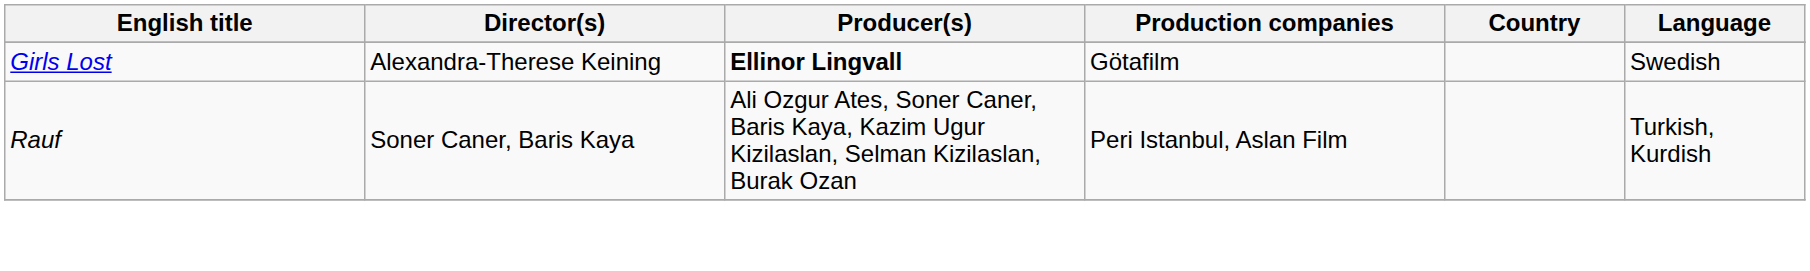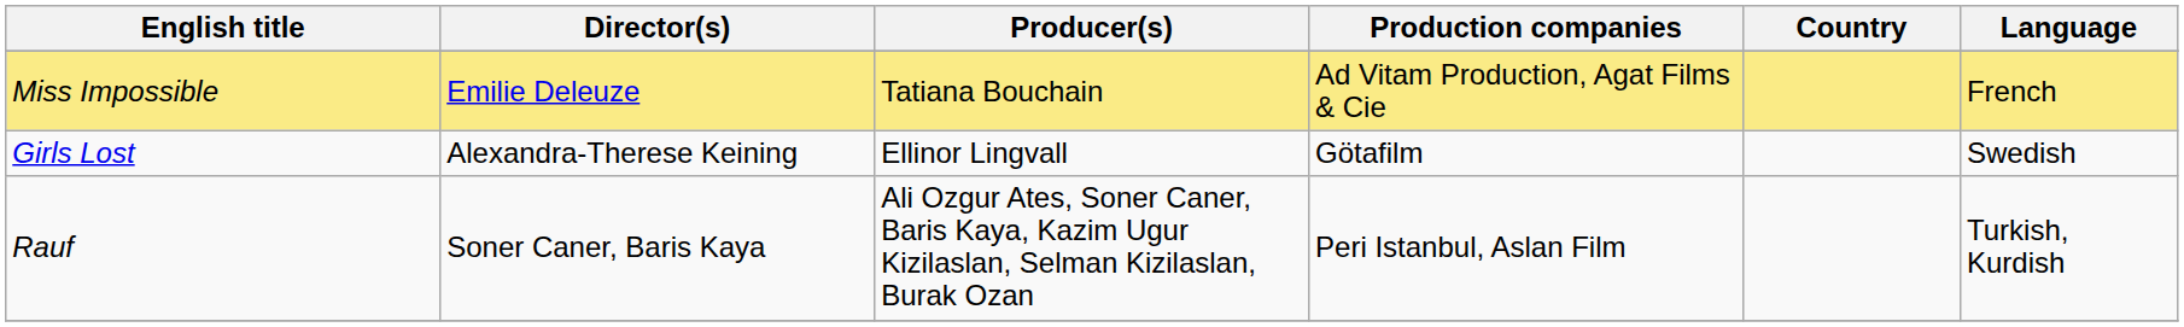 <table class="sortable wikitable" width="95%" cellpadding="5">
 <tr>
 <th width="20%">English title</th>
 <th width="20%">Director(s)</th>
 <th width="20%">Producer(s)</th>
 <th width="20%">Production companies</th>
 <th width="10%">Country</th>
 <th width="10%">Language</th>
 </tr>
 <tr>
 </tr>
+<tr style="background:#FAEB86">
+<td><em>Miss Impossible</em></td>
+<td><a href='#'>Emilie Deleuze</a></td>
+<td>Tatiana Bouchain</td>
+<td>Ad Vitam Production, Agat Films & Cie</td>
+<td></td>
+<td>French</td>
+</tr>
 <tr>
 <td><em><a href='#'>Girls Lost</a></em></td>
 <td>Alexandra-Therese Keining</td>
-<td><strong>Ellinor Lingvall</strong></td>
+<td>Ellinor Lingvall</td>
 <td>Götafilm</td>
 <td> </td>
 <td>Swedish</td>
 </tr>
 <tr>
 <td><em>Rauf</em></td>
 <td>Soner Caner, Baris Kaya</td>
 <td>Ali Ozgur Ates, Soner Caner, Baris Kaya, Kazim Ugur Kizilaslan, Selman Kizilaslan, Burak Ozan</td>
 <td>Peri Istanbul, Aslan Film</td>
 <td></td>
 <td>Turkish, Kurdish</td>
 </tr>
 <tr>
 </tr>
 </table>
